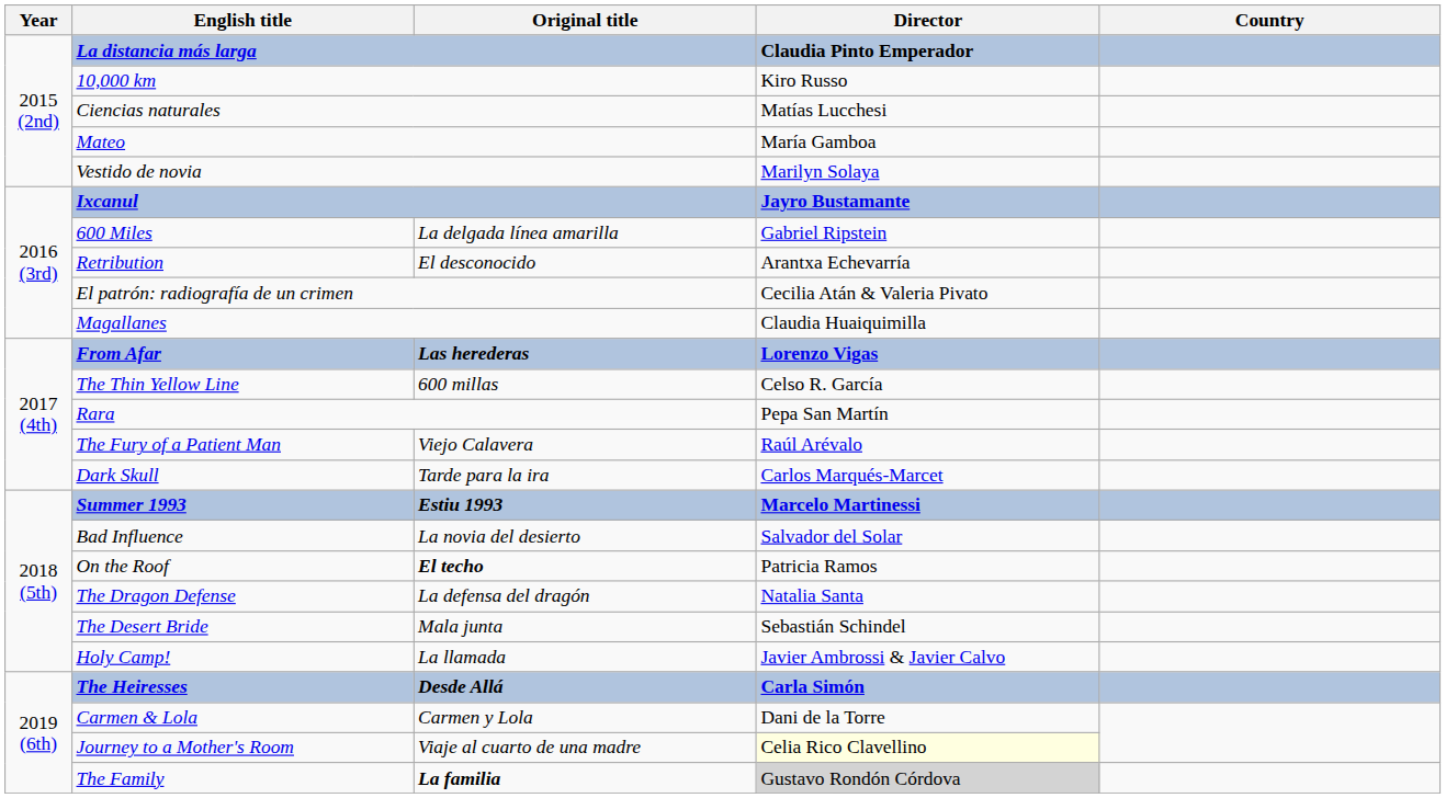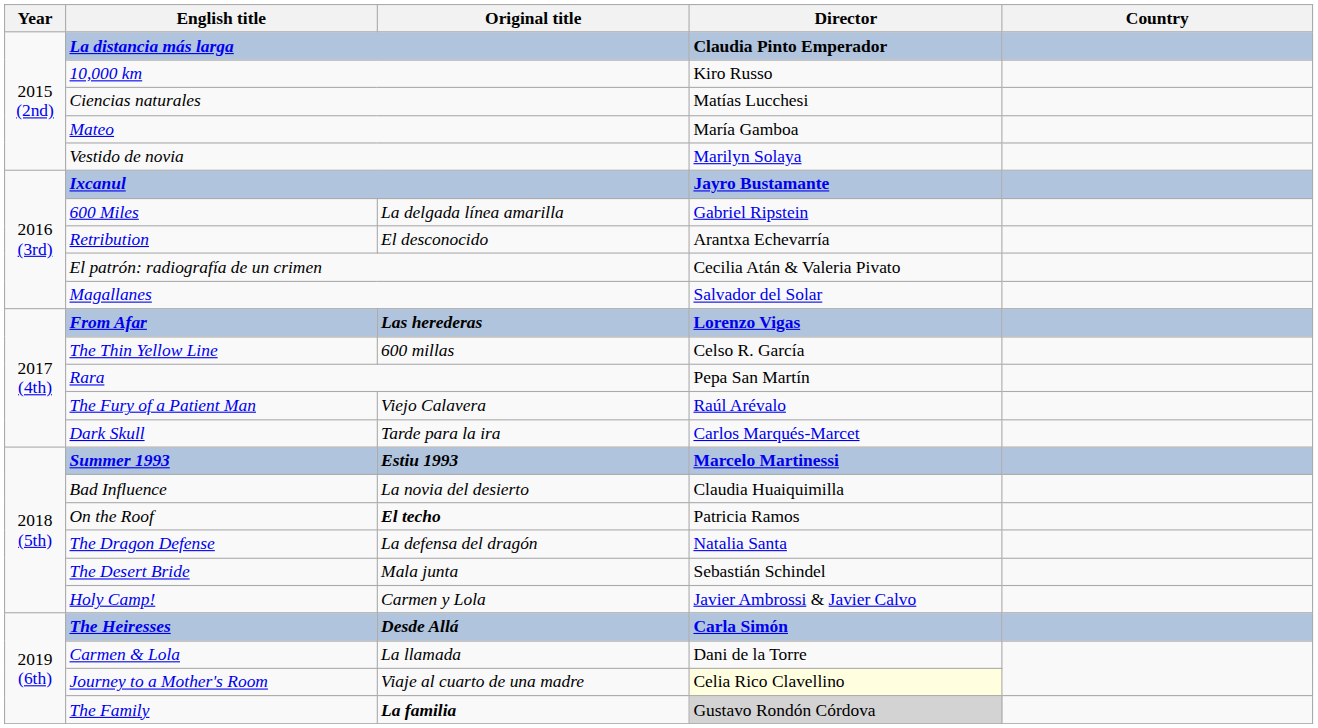 <table class="wikitable" width="95%" cellpadding="6">
 <tr>
 <th width="50"><strong>Year</strong></th>
 <th width="300"><strong>English title</strong></th>
 <th width="300"><strong>Original title</strong></th>
 <th width="300"><strong>Director</strong></th>
 <th width="300"><strong>Country</strong></th>
 </tr>
 <tr>
 <td rowspan="5" style="text-align:center;">2015<br><a href='#'>(2nd)</a></td>
 <td colspan="2" style="background:#B0C4DE;"><strong><em><a href='#'>La distancia más larga</a></em></strong></td>
 <td style="background:#B0C4DE;"><strong>Claudia Pinto Emperador</strong></td>
 <td style="background:#B0C4DE;"><strong></strong></td>
 </tr>
 <tr>
 <td colspan="2"><em><a href='#'>10,000 km</a></em></td>
 <td>Kiro Russo</td>
 <td></td>
 </tr>
 <tr>
 <td colspan="2"><em>Ciencias naturales</em></td>
 <td>Matías Lucchesi</td>
 <td></td>
 </tr>
 <tr>
 <td colspan="2"><em><a href='#'>Mateo</a></em></td>
 <td>María Gamboa</td>
 <td></td>
 </tr>
 <tr>
 <td colspan="2"><em>Vestido de novia</em></td>
 <td><a href='#'>Marilyn Solaya</a></td>
 <td></td>
 </tr>
 <tr>
 <td rowspan="5" style="text-align:center;">2016<br><a href='#'>(3rd)</a></td>
 <td colspan="2" style="background:#B0C4DE;"><strong><em><a href='#'>Ixcanul</a></em></strong></td>
 <td style="background:#B0C4DE;"><strong><a href='#'>Jayro Bustamante</a></strong></td>
 <td style="background:#B0C4DE;"><strong></strong></td>
 </tr>
 <tr>
 <td><em><a href='#'>600 Miles</a></em></td>
 <td><em>La delgada línea amarilla</em></td>
 <td><a href='#'>Gabriel Ripstein</a></td>
 <td></td>
 </tr>
 <tr>
 <td><em><a href='#'>Retribution</a></em></td>
 <td><em>El desconocido</em></td>
 <td>Arantxa Echevarría</td>
 <td></td>
 </tr>
 <tr>
 <td colspan="2"><em>El patrón: radiografía de un crimen</em></td>
 <td>Cecilia Atán & Valeria Pivato</td>
 <td></td>
 </tr>
 <tr>
 <td colspan="2"><em><a href='#'>Magallanes</a></em></td>
-<td>Claudia Huaiquimilla</td>
+<td><a href='#'>Salvador del Solar</a></td>
 <td></td>
 </tr>
 <tr>
 <td rowspan="5" style="text-align:center;">2017<br><a href='#'>(4th)</a></td>
 <td style="background:#B0C4DE;"><strong><em><a href='#'>From Afar</a></em></strong></td>
 <td style="background:#B0C4DE;"><strong><em>Las herederas</em></strong></td>
 <td style="background:#B0C4DE;"><strong><a href='#'>Lorenzo Vigas</a></strong></td>
 <td style="background:#B0C4DE;"><strong></strong></td>
 </tr>
 <tr>
 <td><em><a href='#'>The Thin Yellow Line</a></em></td>
 <td><em>600 millas</em></td>
 <td>Celso R. García</td>
 <td></td>
 </tr>
 <tr>
 <td colspan="2"><em><a href='#'>Rara</a></em></td>
 <td>Pepa San Martín</td>
 <td></td>
 </tr>
 <tr>
 <td><em><a href='#'>The Fury of a Patient Man</a></em></td>
 <td><em>Viejo Calavera</em></td>
 <td><a href='#'>Raúl Arévalo</a></td>
 <td></td>
 </tr>
 <tr>
 <td><em><a href='#'>Dark Skull</a></em></td>
 <td><em>Tarde para la ira</em></td>
 <td><a href='#'>Carlos Marqués-Marcet</a></td>
 <td></td>
 </tr>
 <tr>
 <td rowspan="6" style="text-align:center;">2018<br><a href='#'>(5th)</a></td>
 <td style="background:#B0C4DE;"><strong><em><a href='#'>Summer 1993</a></em></strong></td>
 <td style="background:#B0C4DE;"><strong><em>Estiu 1993</em></strong></td>
 <td style="background:#B0C4DE;"><strong><a href='#'>Marcelo Martinessi</a></strong></td>
 <td style="background:#B0C4DE;"><strong></strong></td>
 </tr>
 <tr>
 <td><em>Bad Influence</em></td>
 <td><em>La novia del desierto</em></td>
-<td><a href='#'>Salvador del Solar</a></td>
+<td>Claudia Huaiquimilla</td>
 <td></td>
 </tr>
 <tr>
 <td><em>On the Roof</em></td>
 <td><strong><em>El techo</em></strong></td>
 <td>Patricia Ramos</td>
 <td></td>
 </tr>
 <tr>
 <td><em><a href='#'>The Dragon Defense</a></em></td>
 <td><em>La defensa del dragón</em></td>
 <td><a href='#'>Natalia Santa</a></td>
 <td></td>
 </tr>
 <tr>
 <td><em><a href='#'>The Desert Bride</a></em></td>
 <td><em>Mala junta</em></td>
 <td>Sebastián Schindel</td>
 <td></td>
 </tr>
 <tr>
 <td><em><a href='#'>Holy Camp!</a></em></td>
-<td><em>La llamada</em></td>
+<td><em>Carmen y Lola</em></td>
 <td><a href='#'>Javier Ambrossi</a> & <a href='#'>Javier Calvo</a></td>
 <td></td>
 </tr>
 <tr>
 <td rowspan="4" style="text-align:center;">2019<br><a href='#'>(6th)</a><br></td>
 <td style="background:#B0C4DE;"><strong><em><a href='#'>The Heiresses</a></em></strong></td>
 <td style="background:#B0C4DE;"><strong><em>Desde Allá</em></strong></td>
 <td style="background:#B0C4DE;"><strong><a href='#'>Carla Simón</a></strong></td>
 <td style="background:#B0C4DE;"><strong></strong></td>
 </tr>
 <tr>
 <td><em><a href='#'>Carmen & Lola</a></em></td>
-<td><em>Carmen y Lola</em></td>
+<td><em>La llamada</em></td>
 <td>Dani de la Torre</td>
 <td rowspan="2"></td>
 </tr>
 <tr>
 <td><em><a href='#'>Journey to a Mother's Room</a></em></td>
 <td><em>Viaje al cuarto de una madre</em></td>
 <td style="background: lightyellow;">Celia Rico Clavellino</td>
 </tr>
 <tr>
 <td><em><a href='#'>The Family</a></em></td>
 <td><strong><em>La familia</em></strong></td>
 <td style="background: lightgrey;">Gustavo Rondón Córdova</td>
 <td></td>
 </tr>
 <tr>
 </tr>
 </table>
